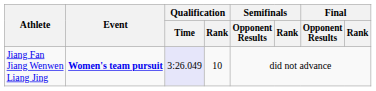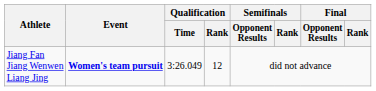 <table class="wikitable" style="font-size:90%">
 <tr>
 <th rowspan=2>Athlete</th>
 <th rowspan=2>Event</th>
 <th colspan=2>Qualification</th>
 <th colspan=2>Semifinals</th>
 <th colspan=2>Final</th>
 </tr>
 <tr style="font-size:95%">
 <th>Time</th>
 <th>Rank</th>
 <th>Opponent<br>Results</th>
 <th>Rank</th>
 <th>Opponent<br>Results</th>
 <th>Rank</th>
 </tr>
 <tr align=center>
 <td align=left><a href='#'>Jiang Fan</a><br><a href='#'>Jiang Wenwen</a><br><a href='#'>Liang Jing</a></td>
 <td align=left><strong><a href='#'>Women's team pursuit</a></strong></td>
-<td style="background: lavender;">3:26.049</td>
-<td>10</td>
+<td>3:26.049</td>
+<td>12</td>
 <td colspan=4>did not advance</td>
 </tr>
 </table>
